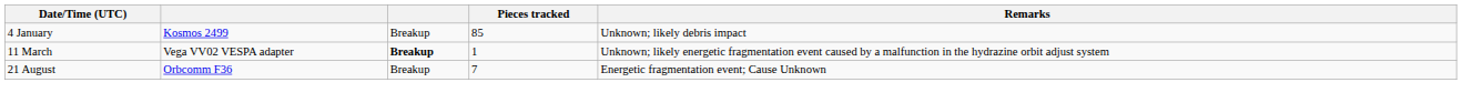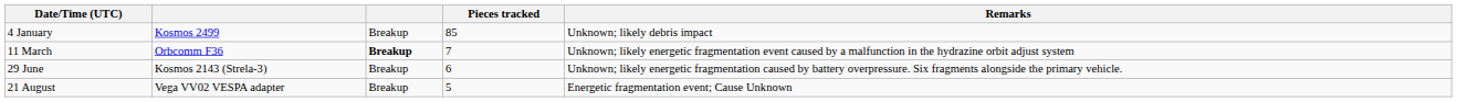 <table class="wikitable" style="width:100%;">
 <tr>
 <th>Date/Time (UTC)</th>
 <th></th>
 <th></th>
 <th>Pieces tracked</th>
 <th>Remarks</th>
 </tr>
 <tr>
 <td>4 January</td>
 <td nowrap> <a href='#'>Kosmos 2499</a></td>
 <td nowrap>Breakup</td>
 <td>85</td>
 <td>Unknown; likely debris impact</td>
 </tr>
 <tr>
 <td>11 March</td>
-<td nowrap> Vega VV02 VESPA adapter</td>
+<td nowrap> <a href='#'>Orbcomm F36</a></td>
 <td nowrap><strong>Breakup</strong></td>
-<td>1</td>
+<td>7</td>
 <td>Unknown; likely energetic fragmentation event caused by a malfunction in the hydrazine orbit adjust system</td>
 </tr>
 <tr>
+<td>29 June</td>
+<td> Kosmos 2143 (Strela-3)</td>
+<td>Breakup</td>
+<td>6</td>
+<td>Unknown; likely energetic fragmentation caused by battery overpressure. Six fragments alongside the primary vehicle.</td>
+</tr>
+<tr>
 <td>21 August</td>
-<td nowrap> <a href='#'>Orbcomm F36</a></td>
+<td nowrap> Vega VV02 VESPA adapter</td>
 <td nowrap>Breakup</td>
-<td>7</td>
+<td>5</td>
 <td>Energetic fragmentation event; Cause Unknown</td>
 </tr>
 </table>
